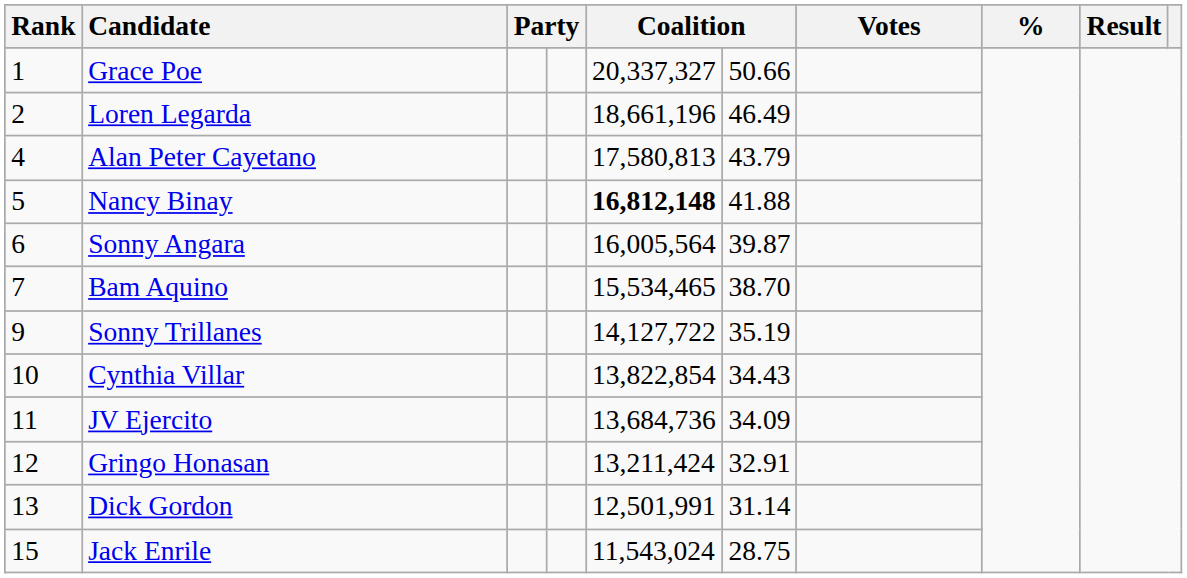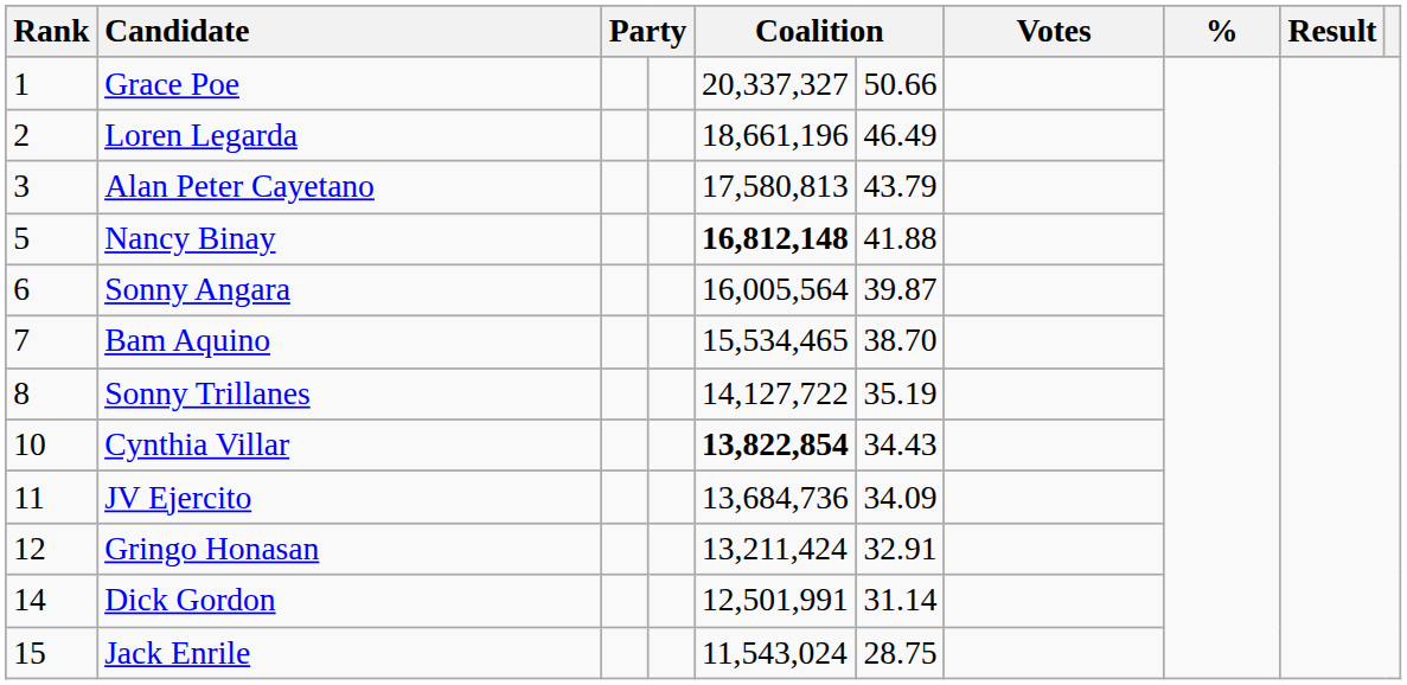 <table class="wikitable">
 <tr>
 <th width="5px">Rank</th>
 <th style="text-align:left;width: 15em">Candidate</th>
 <th colspan="2">Party</th>
 <th colspan="2">Coalition</th>
 <th width="100px">Votes</th>
 <th width="50px">%</th>
 <th>Result</th>
 <th></th>
 </tr>
 <tr>
 <td>1</td>
 <td width="200px" style="text-align:left;"><a href='#'>Grace Poe </a></td>
 <td></td>
 <td></td>
 <td>20,337,327</td>
 <td>50.66</td>
 <td></td>
 <td rowspan="12"></td>
 </tr>
 <tr>
 <td>2</td>
 <td width="200px" style="text-align:left;"><a href='#'>Loren Legarda</a></td>
 <td></td>
 <td></td>
 <td>18,661,196</td>
 <td>46.49</td>
 <td></td>
 </tr>
 <tr>
-<td>4</td>
+<td>3</td>
 <td width="200px" style="text-align:left;"><a href='#'>Alan Peter Cayetano</a></td>
 <td></td>
 <td></td>
 <td>17,580,813</td>
 <td>43.79</td>
 <td></td>
 </tr>
 <tr>
 <td>5</td>
 <td width="200px" style="text-align:left;"><a href='#'>Nancy Binay</a></td>
 <td></td>
 <td></td>
 <td><strong>16,812,148</strong></td>
 <td>41.88</td>
 <td></td>
 </tr>
 <tr>
 <td>6</td>
 <td width="200px" style="text-align:left;"><a href='#'>Sonny Angara</a></td>
 <td></td>
 <td></td>
 <td>16,005,564</td>
 <td>39.87</td>
 <td></td>
 </tr>
 <tr>
 <td>7</td>
 <td width="200px" style="text-align:left;"><a href='#'>Bam Aquino</a></td>
 <td></td>
 <td></td>
 <td>15,534,465</td>
 <td>38.70</td>
 <td></td>
 </tr>
 <tr>
-<td>9</td>
+<td>8</td>
 <td width="200px" style="text-align:left;"><a href='#'>Sonny Trillanes</a></td>
 <td></td>
 <td></td>
 <td>14,127,722</td>
 <td>35.19</td>
 <td></td>
 </tr>
 <tr>
 <td>10</td>
 <td width="200px" style="text-align:left;"><a href='#'>Cynthia Villar</a></td>
 <td></td>
 <td></td>
-<td>13,822,854</td>
+<td><strong>13,822,854</strong></td>
 <td>34.43</td>
 <td></td>
 </tr>
 <tr>
 <td>11</td>
 <td width="200px" style="text-align:left;"><a href='#'>JV Ejercito</a></td>
 <td></td>
 <td></td>
 <td>13,684,736</td>
 <td>34.09</td>
 <td></td>
 </tr>
 <tr>
 <td>12</td>
 <td width="200px" style="text-align:left;"><a href='#'>Gringo Honasan</a></td>
 <td></td>
 <td></td>
 <td>13,211,424</td>
 <td>32.91</td>
 <td></td>
 </tr>
 <tr>
-<td>13</td>
+<td>14</td>
 <td width="200px" style="text-align:left;"><a href='#'>Dick Gordon</a></td>
 <td></td>
 <td></td>
 <td>12,501,991</td>
 <td>31.14</td>
 <td></td>
 </tr>
 <tr>
 <td>15</td>
 <td width="200px" style="text-align:left;"><a href='#'>Jack Enrile</a></td>
 <td></td>
 <td></td>
 <td>11,543,024</td>
 <td>28.75</td>
 <td></td>
 </tr>
 </table>
